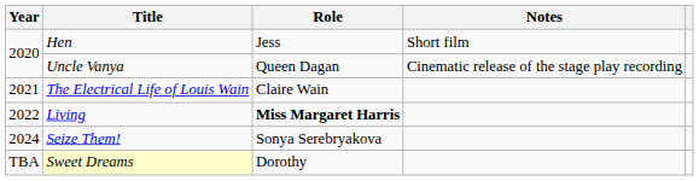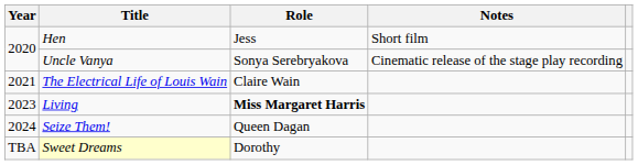 <table class="wikitable sortable plainrowheaders">
 <tr>
 <th>Year</th>
 <th>Title</th>
 <th>Role</th>
 <th class="unsortable">Notes</th>
 <th class="unsortable"></th>
 </tr>
 <tr>
 <td rowspan="2">2020</td>
 <td><em>Hen</em></td>
 <td>Jess</td>
 <td>Short film</td>
 <td style="text-align:center;"></td>
 </tr>
 <tr>
 <td><em>Uncle Vanya</em></td>
-<td>Queen Dagan</td>
+<td>Sonya Serebryakova</td>
 <td>Cinematic release of the stage play recording</td>
 <td></td>
 </tr>
 <tr>
 <td>2021</td>
 <td><em><a href='#'>The Electrical Life of Louis Wain</a></em></td>
 <td>Claire Wain</td>
 <td></td>
 <td style="text-align:center;"></td>
 </tr>
 <tr>
-<td>2022</td>
+<td>2023</td>
 <td><em><a href='#'>Living</a></em></td>
 <td><strong>Miss Margaret Harris</strong></td>
 <td></td>
 <td style="text-align:center;"></td>
 </tr>
 <tr>
 <td>2024</td>
 <td><em><a href='#'>Seize Them!</a></em></td>
-<td>Sonya Serebryakova</td>
+<td>Queen Dagan</td>
 <td></td>
 <td style="text-align:center;"></td>
 </tr>
 <tr>
 <td>TBA</td>
 <td style="background:#FFFFCC;"><em>Sweet Dreams</em> </td>
 <td>Dorothy</td>
 <td></td>
 <td style="text-align:center;"></td>
 </tr>
 </table>
